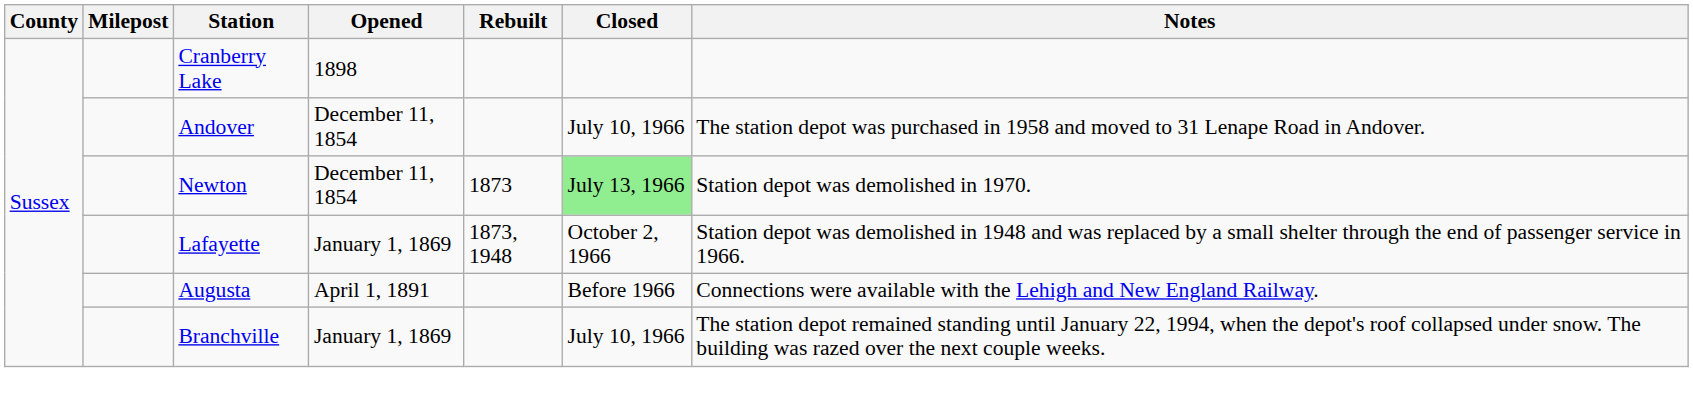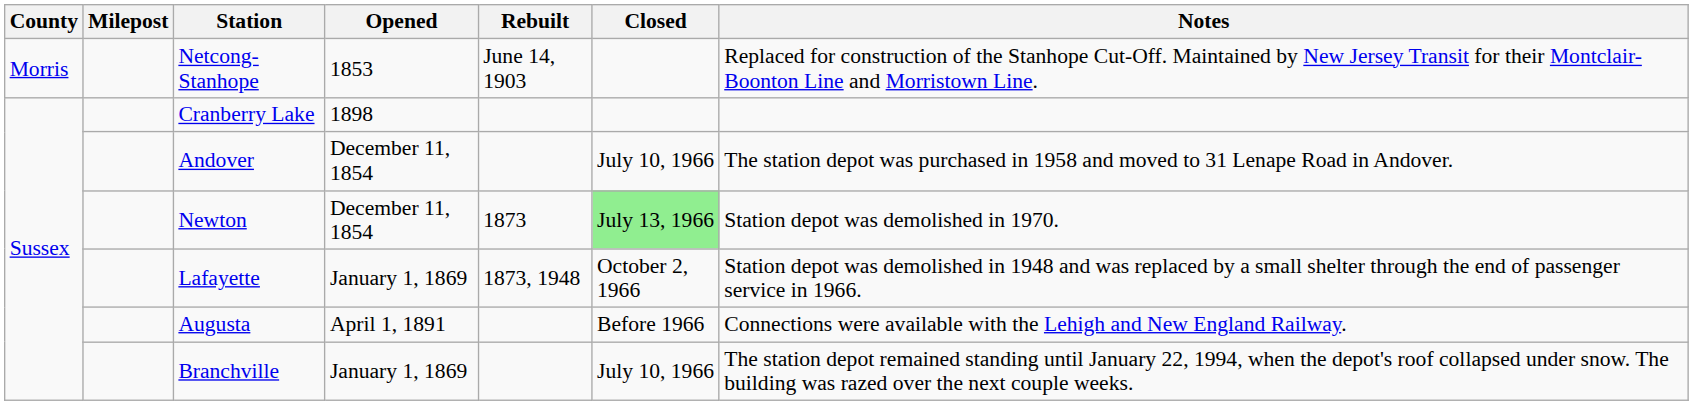 <table class="wikitable">
 <tr>
 <th>County</th>
 <th>Milepost</th>
 <th>Station</th>
 <th>Opened</th>
 <th>Rebuilt</th>
 <th>Closed</th>
 <th>Notes</th>
+</tr>
+<tr>
+<td><a href='#'>Morris</a></td>
+<td></td>
+<td><a href='#'>Netcong-Stanhope</a></td>
+<td>1853</td>
+<td>June 14, 1903</td>
+<td></td>
+<td>Replaced for construction of the Stanhope Cut-Off. Maintained by <a href='#'>New Jersey Transit</a> for their <a href='#'>Montclair-Boonton Line</a> and <a href='#'>Morristown Line</a>.</td>
 </tr>
 <tr>
 <td rowspan=6><a href='#'>Sussex</a></td>
 <td></td>
 <td><a href='#'>Cranberry Lake</a></td>
 <td>1898</td>
 <td></td>
 <td></td>
 <td></td>
 </tr>
 <tr>
 <td></td>
 <td><a href='#'>Andover</a></td>
 <td>December 11, 1854</td>
 <td></td>
 <td>July 10, 1966</td>
 <td>The station depot was purchased in 1958 and moved to 31 Lenape Road in Andover.</td>
 </tr>
 <tr>
 <td></td>
 <td><a href='#'>Newton</a></td>
 <td>December 11, 1854</td>
 <td>1873</td>
 <td style="background: lightgreen;">July 13, 1966</td>
 <td>Station depot was demolished in 1970.</td>
 </tr>
 <tr>
 <td></td>
 <td><a href='#'>Lafayette</a></td>
 <td>January 1, 1869</td>
 <td>1873, 1948</td>
 <td>October 2, 1966</td>
 <td>Station depot was demolished in 1948 and was replaced by a small shelter through the end of passenger service in 1966.</td>
 </tr>
 <tr>
 <td></td>
 <td><a href='#'>Augusta</a></td>
 <td>April 1, 1891</td>
 <td></td>
 <td>Before 1966</td>
 <td>Connections were available with the <a href='#'>Lehigh and New England Railway</a>.</td>
 </tr>
 <tr>
 <td></td>
 <td><a href='#'>Branchville</a></td>
 <td>January 1, 1869</td>
 <td></td>
 <td>July 10, 1966</td>
 <td>The station depot remained standing until January 22, 1994, when the depot's roof collapsed under snow. The building was razed over the next couple weeks.</td>
 </tr>
 </table>
